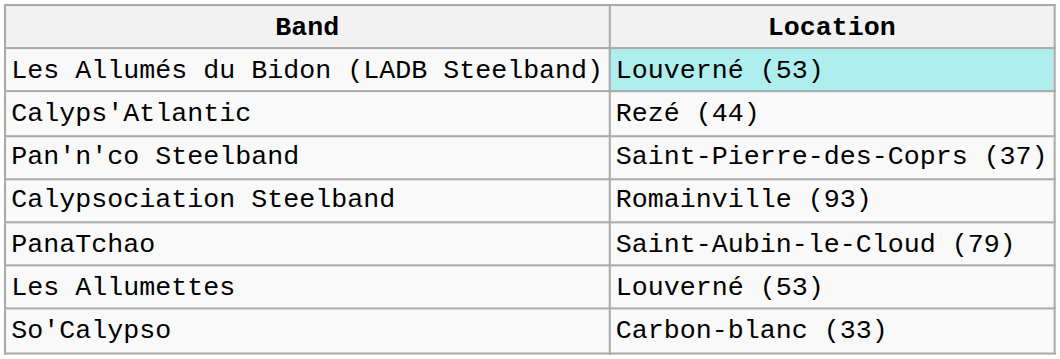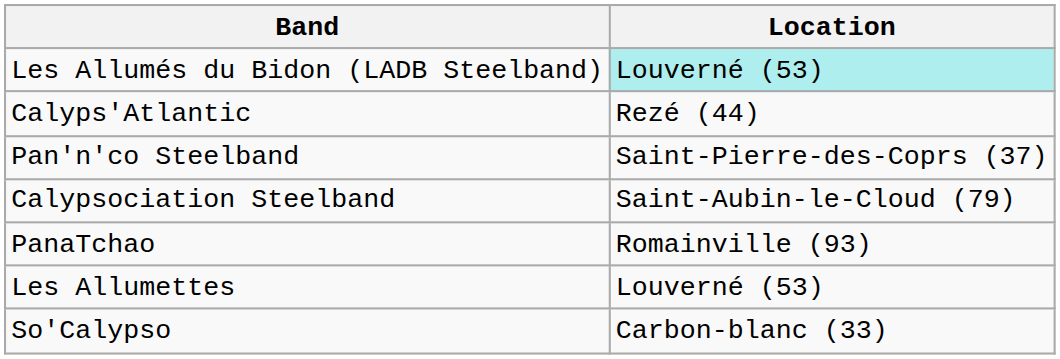 <table class="wikitable">
 <tr>
 <th>Band</th>
 <th>Location</th>
 </tr>
 <tr>
 <td>Les Allumés du Bidon (LADB Steelband)</td>
 <td style="background: paleturquoise;">Louverné (53)</td>
 </tr>
 <tr>
 <td>Calyps'Atlantic</td>
 <td>Rezé (44)</td>
 </tr>
 <tr>
 <td>Pan'n'co Steelband</td>
 <td>Saint-Pierre-des-Coprs (37)</td>
 </tr>
 <tr>
 <td>Calypsociation Steelband</td>
-<td>Romainville (93)</td>
+<td>Saint-Aubin-le-Cloud (79)</td>
 </tr>
 <tr>
 <td>PanaTchao</td>
-<td>Saint-Aubin-le-Cloud (79)</td>
+<td>Romainville (93)</td>
 </tr>
 <tr>
 <td>Les Allumettes</td>
 <td>Louverné (53)</td>
 </tr>
 <tr>
 <td>So'Calypso</td>
 <td>Carbon-blanc (33)</td>
 </tr>
 </table>
